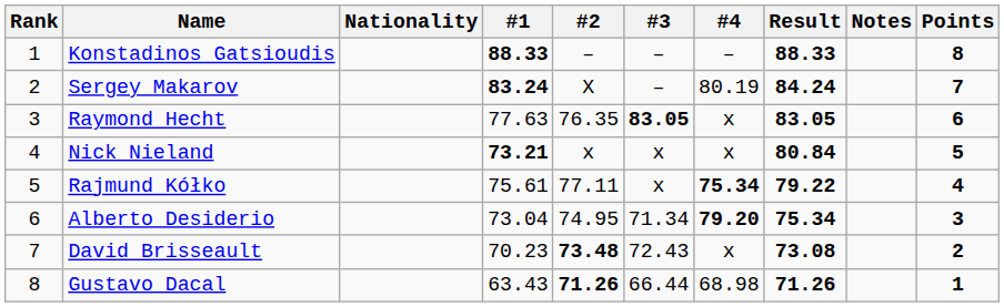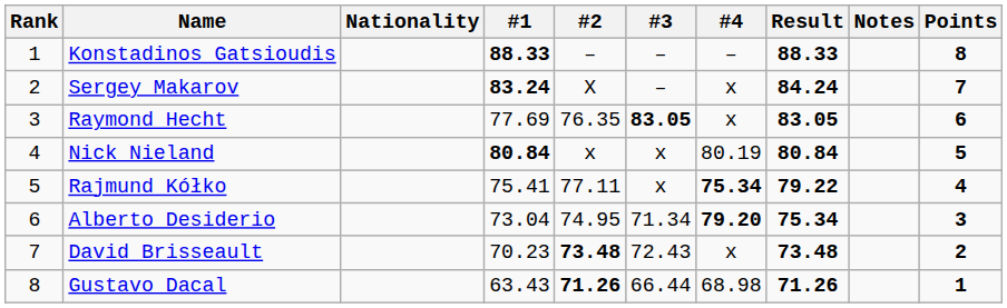 <table class="wikitable sortable" style="text-align:center">
 <tr>
 <th>Rank</th>
 <th>Name</th>
 <th>Nationality</th>
 <th>#1</th>
 <th>#2</th>
 <th>#3</th>
 <th>#4</th>
 <th>Result</th>
 <th>Notes</th>
 <th>Points</th>
 </tr>
 <tr>
 <td>1</td>
 <td align=left><a href='#'>Konstadinos Gatsioudis</a></td>
 <td align=left></td>
 <td><strong>88.33</strong></td>
 <td>–</td>
 <td>–</td>
 <td>–</td>
 <td><strong>88.33</strong></td>
 <td></td>
 <td><strong>8</strong></td>
 </tr>
 <tr>
 <td>2</td>
 <td align=left><a href='#'>Sergey Makarov</a></td>
 <td align=left></td>
 <td><strong>83.24</strong></td>
 <td>X</td>
 <td>–</td>
-<td>80.19</td>
+<td>x</td>
 <td><strong>84.24</strong></td>
 <td></td>
 <td><strong>7</strong></td>
 </tr>
 <tr>
 <td>3</td>
 <td align=left><a href='#'>Raymond Hecht</a></td>
 <td align=left></td>
-<td>77.63</td>
+<td>77.69</td>
 <td>76.35</td>
 <td><strong>83.05</strong></td>
 <td>x</td>
 <td><strong>83.05</strong></td>
 <td></td>
 <td><strong>6</strong></td>
 </tr>
 <tr>
 <td>4</td>
 <td align=left><a href='#'>Nick Nieland</a></td>
 <td align=left></td>
-<td><strong>73.21</strong></td>
+<td><strong>80.84</strong></td>
 <td>x</td>
 <td>x</td>
-<td>x</td>
+<td>80.19</td>
 <td><strong>80.84</strong></td>
 <td></td>
 <td><strong>5</strong></td>
 </tr>
 <tr>
 <td>5</td>
 <td align=left><a href='#'>Rajmund Kółko</a></td>
 <td align=left></td>
-<td>75.61</td>
+<td>75.41</td>
 <td>77.11</td>
 <td>x</td>
 <td><strong>75.34</strong></td>
 <td><strong>79.22</strong></td>
 <td></td>
 <td><strong>4</strong></td>
 </tr>
 <tr>
 <td>6</td>
 <td align=left><a href='#'>Alberto Desiderio</a></td>
 <td align=left></td>
 <td>73.04</td>
 <td>74.95</td>
 <td>71.34</td>
 <td><strong>79.20</strong></td>
 <td><strong>75.34</strong></td>
 <td></td>
 <td><strong>3</strong></td>
 </tr>
 <tr>
 <td>7</td>
 <td align=left><a href='#'>David Brisseault</a></td>
 <td align=left></td>
 <td>70.23</td>
 <td><strong>73.48</strong></td>
 <td>72.43</td>
 <td>x</td>
-<td><strong>73.08</strong></td>
+<td><strong>73.48</strong></td>
 <td></td>
 <td><strong>2</strong></td>
 </tr>
 <tr>
 <td>8</td>
 <td align=left><a href='#'>Gustavo Dacal</a></td>
 <td align=left></td>
 <td>63.43</td>
 <td><strong>71.26</strong></td>
 <td>66.44</td>
 <td>68.98</td>
 <td><strong>71.26</strong></td>
 <td></td>
 <td><strong>1</strong></td>
 </tr>
 </table>
